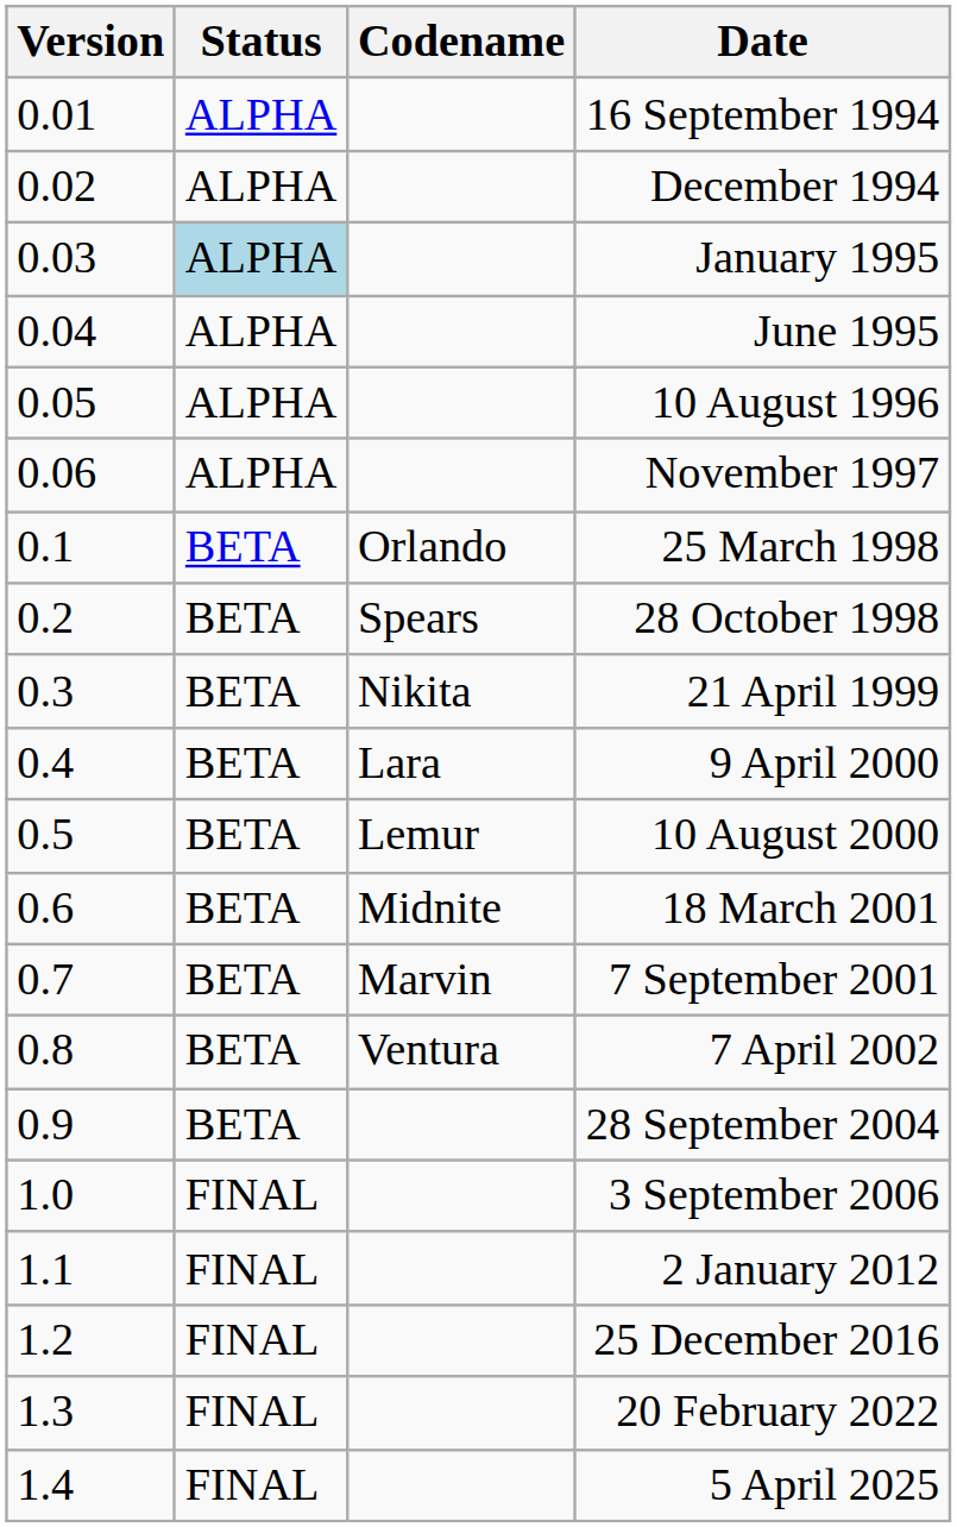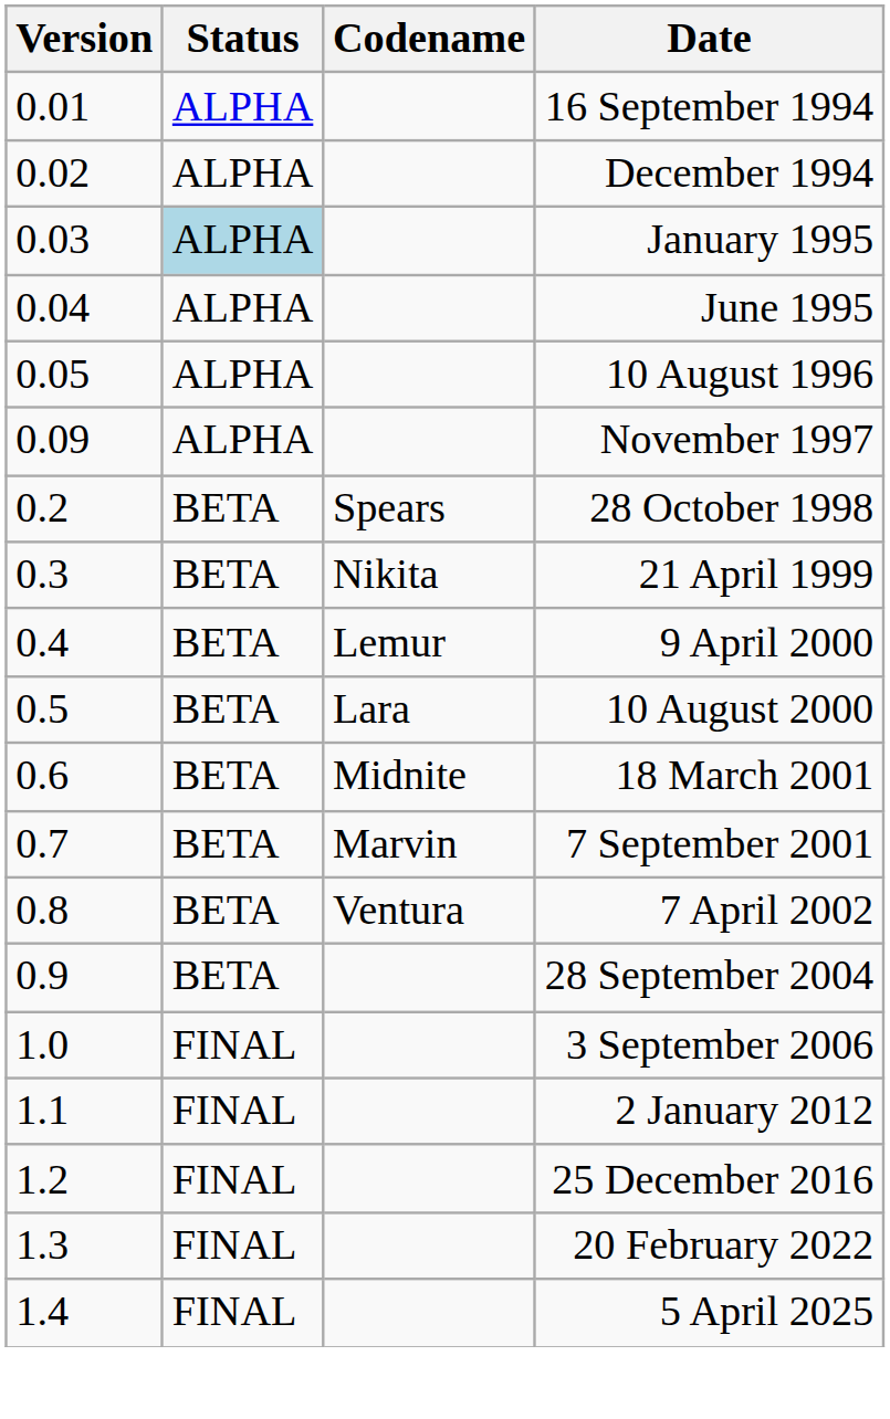 <table class="wikitable" style="float: right; margin: 0 1.25em">
 <tr>
 <th>Version</th>
 <th>Status</th>
 <th>Codename</th>
 <th>Date</th>
 </tr>
 <tr>
 <td>0.01</td>
 <td><a href='#'>ALPHA</a></td>
 <td></td>
 <td style="text-align:right;">16 September 1994</td>
 </tr>
 <tr>
 <td>0.02</td>
 <td>ALPHA</td>
 <td></td>
 <td style="text-align:right;">December 1994</td>
 </tr>
 <tr>
 <td>0.03</td>
 <td style="background: lightblue;">ALPHA</td>
 <td></td>
 <td style="text-align:right;">January 1995</td>
 </tr>
 <tr>
 <td>0.04</td>
 <td>ALPHA</td>
 <td></td>
 <td style="text-align:right;">June 1995</td>
 </tr>
 <tr>
 <td>0.05</td>
 <td>ALPHA</td>
 <td></td>
 <td style="text-align:right;">10 August 1996</td>
 </tr>
 <tr>
-<td>0.06</td>
+<td>0.09</td>
 <td>ALPHA</td>
 <td></td>
 <td style="text-align:right;">November 1997</td>
-</tr>
-<tr>
-<td>0.1</td>
-<td><a href='#'>BETA</a></td>
-<td>Orlando</td>
-<td style="text-align:right;">25 March 1998</td>
 </tr>
 <tr>
 <td>0.2</td>
 <td>BETA</td>
 <td>Spears</td>
 <td style="text-align:right;">28 October 1998</td>
 </tr>
 <tr>
 <td>0.3</td>
 <td>BETA</td>
 <td>Nikita</td>
 <td style="text-align:right;">21 April 1999</td>
 </tr>
 <tr>
 <td>0.4</td>
 <td>BETA</td>
-<td>Lara</td>
+<td>Lemur</td>
 <td style="text-align:right;">9 April 2000</td>
 </tr>
 <tr>
 <td>0.5</td>
 <td>BETA</td>
-<td>Lemur</td>
+<td>Lara</td>
 <td style="text-align:right;">10 August 2000</td>
 </tr>
 <tr>
 <td>0.6</td>
 <td>BETA</td>
 <td>Midnite</td>
 <td style="text-align:right;">18 March 2001</td>
 </tr>
 <tr>
 <td>0.7</td>
 <td>BETA</td>
 <td>Marvin</td>
 <td style="text-align:right;">7 September 2001</td>
 </tr>
 <tr>
 <td>0.8</td>
 <td>BETA</td>
 <td>Ventura</td>
 <td style="text-align:right;">7 April 2002</td>
 </tr>
 <tr>
 <td>0.9</td>
 <td>BETA</td>
 <td></td>
 <td style="text-align:right;">28 September 2004</td>
 </tr>
 <tr>
 <td>1.0</td>
 <td>FINAL</td>
 <td></td>
 <td style="text-align:right;">3 September 2006</td>
 </tr>
 <tr>
 <td>1.1</td>
 <td>FINAL</td>
 <td></td>
 <td style="text-align:right;">2 January 2012</td>
 </tr>
 <tr>
 <td>1.2</td>
 <td>FINAL</td>
 <td></td>
 <td style="text-align:right;">25 December 2016</td>
 </tr>
 <tr>
 <td>1.3</td>
 <td>FINAL</td>
 <td></td>
 <td style="text-align:right;">20 February 2022</td>
 </tr>
 <tr>
 <td>1.4</td>
 <td>FINAL</td>
 <td></td>
 <td style="text-align:right;">5 April 2025</td>
 </tr>
 </table>
